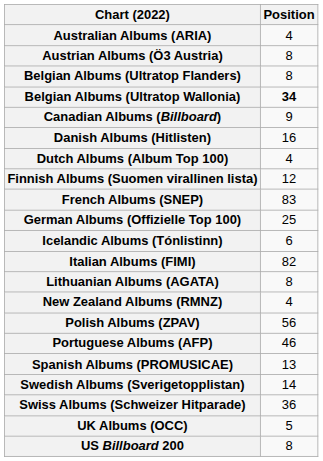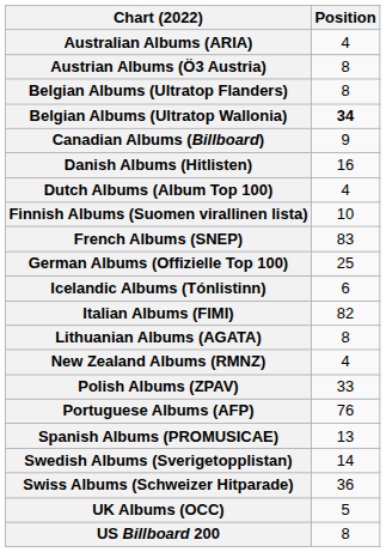 <table class="wikitable sortable plainrowheaders" style="text-align:center">
 <tr>
 <th>Chart (2022)</th>
 <th>Position</th>
 </tr>
 <tr>
 <th scope="row">Australian Albums (ARIA)</th>
 <td>4</td>
 </tr>
 <tr>
 <th scope="row">Austrian Albums (Ö3 Austria)</th>
 <td>8</td>
 </tr>
 <tr>
 <th scope="row">Belgian Albums (Ultratop Flanders)</th>
 <td>8</td>
 </tr>
 <tr>
 <th scope="row">Belgian Albums (Ultratop Wallonia)</th>
 <td><strong>34</strong></td>
 </tr>
 <tr>
 <th scope="row">Canadian Albums (<em>Billboard</em>)</th>
 <td>9</td>
 </tr>
 <tr>
 <th scope="row">Danish Albums (Hitlisten)</th>
 <td>16</td>
 </tr>
 <tr>
 <th scope="row">Dutch Albums (Album Top 100)</th>
 <td>4</td>
 </tr>
 <tr>
 <th scope="row">Finnish Albums (Suomen virallinen lista)</th>
-<td>12</td>
+<td>10</td>
 </tr>
 <tr>
 <th scope="row">French Albums (SNEP)</th>
 <td>83</td>
 </tr>
 <tr>
 <th scope="row">German Albums (Offizielle Top 100)</th>
 <td>25</td>
 </tr>
 <tr>
 <th scope="row">Icelandic Albums (Tónlistinn)</th>
 <td>6</td>
 </tr>
 <tr>
 <th scope="row">Italian Albums (FIMI)</th>
 <td>82</td>
 </tr>
 <tr>
 <th scope="row">Lithuanian Albums (AGATA)</th>
 <td>8</td>
 </tr>
 <tr>
 <th scope="row">New Zealand Albums (RMNZ)</th>
 <td>4</td>
 </tr>
 <tr>
 <th scope="row">Polish Albums (ZPAV)</th>
-<td>56</td>
+<td>33</td>
 </tr>
 <tr>
 <th scope="row">Portuguese Albums (AFP)</th>
-<td>46</td>
+<td>76</td>
 </tr>
 <tr>
 <th scope="row">Spanish Albums (PROMUSICAE)</th>
 <td>13</td>
 </tr>
 <tr>
 <th scope="row">Swedish Albums (Sverigetopplistan)</th>
 <td>14</td>
 </tr>
 <tr>
 <th scope="row">Swiss Albums (Schweizer Hitparade)</th>
 <td>36</td>
 </tr>
 <tr>
 <th scope="row">UK Albums (OCC)</th>
 <td>5</td>
 </tr>
 <tr>
 <th scope="row">US <em>Billboard</em> 200</th>
 <td>8</td>
 </tr>
 </table>
